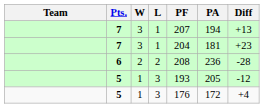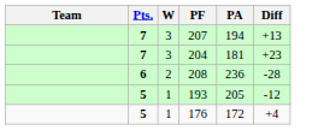 <table class=wikitable>
 <tr align=center>
 <th width=150px>Team</th>
 <th width=30px><a href='#'>Pts.</a></th>
 <th width=20px>W</th>
-<th width=20px>L</th>
 <th width=40px>PF</th>
 <th width=40px>PA</th>
 <th width=40px>Diff</th>
 </tr>
 <tr align=center bgcolor="#ccffcc">
 <td align=left></td>
 <td><strong>7</strong></td>
 <td>3</td>
-<td>1</td>
 <td>207</td>
 <td>194</td>
 <td>+13</td>
 </tr>
 <tr align=center bgcolor="#ccffcc">
 <td align=left></td>
 <td><strong>7</strong></td>
 <td>3</td>
-<td>1</td>
 <td>204</td>
 <td>181</td>
 <td>+23</td>
 </tr>
 <tr align=center bgcolor="#ccffcc">
 <td align=left></td>
 <td><strong>6</strong></td>
-<td>2</td>
 <td>2</td>
 <td>208</td>
 <td>236</td>
 <td>-28</td>
 </tr>
 <tr align=center bgcolor="#ccffcc">
 <td align=left></td>
 <td><strong>5</strong></td>
 <td>1</td>
-<td>3</td>
 <td>193</td>
 <td>205</td>
 <td>-12</td>
 </tr>
 <tr align=center>
 <td align=left></td>
 <td><strong>5</strong></td>
 <td>1</td>
-<td>3</td>
 <td>176</td>
 <td>172</td>
 <td>+4</td>
 </tr>
 </table>
